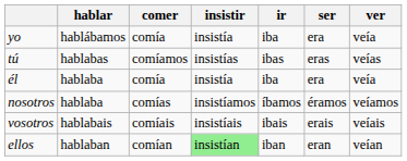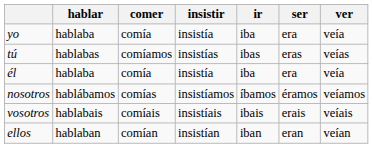 <table class="wikitable">
 <tr>
 <th> </th>
 <th>hablar</th>
 <th>comer</th>
 <th>insistir</th>
 <th>ir</th>
 <th>ser</th>
 <th>ver</th>
 </tr>
 <tr ->
 <td><em>yo</em></td>
-<td>hablábamos</td>
+<td>hablaba</td>
 <td>comía</td>
 <td>insistía</td>
 <td>iba</td>
 <td>era</td>
 <td>veía</td>
 </tr>
 <tr ->
 <td><em>tú</em></td>
 <td>hablabas</td>
 <td>comíamos</td>
 <td>insistías</td>
 <td>ibas</td>
 <td>eras</td>
 <td>veías</td>
 </tr>
 <tr ->
 <td><em>él</em></td>
 <td>hablaba</td>
 <td>comía</td>
 <td>insistía</td>
 <td>iba</td>
 <td>era</td>
 <td>veía</td>
 </tr>
 <tr ->
 <td><em>nosotros</em></td>
-<td>hablaba</td>
+<td>hablábamos</td>
 <td>comías</td>
 <td>insistíamos</td>
 <td>íbamos</td>
 <td>éramos</td>
 <td>veíamos</td>
 </tr>
 <tr ->
 <td><em>vosotros</em></td>
 <td>hablabais</td>
 <td>comíais</td>
 <td>insistíais</td>
 <td>ibais</td>
 <td>erais</td>
 <td>veíais</td>
 </tr>
 <tr ->
 <td><em>ellos</em></td>
 <td>hablaban</td>
 <td>comían</td>
-<td style="background: lightgreen;">insistían</td>
+<td>insistían</td>
 <td>iban</td>
 <td>eran</td>
 <td>veían</td>
 </tr>
 </table>
